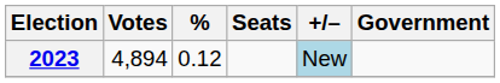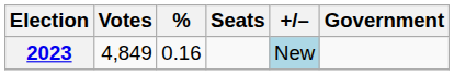 <table class=wikitable style="text-align: right;">
 <tr>
 <th>Election</th>
 <th>Votes</th>
 <th>%</th>
 <th>Seats</th>
 <th>+/–</th>
 <th>Government</th>
 </tr>
 <tr>
 <th><a href='#'>2023</a></th>
-<td>4,894</td>
-<td>0.12</td>
+<td>4,849</td>
+<td>0.16</td>
 <td></td>
 <td style="background: lightblue;">New</td>
 <td></td>
 </tr>
 <tr>
 </tr>
 </table>
